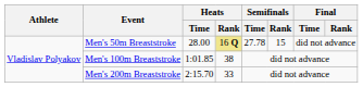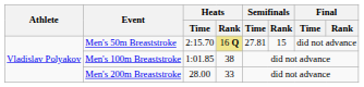 <table class=wikitable style="font-size:90%">
 <tr>
 <th rowspan="2">Athlete</th>
 <th rowspan="2">Event</th>
 <th colspan="2">Heats</th>
 <th colspan="2">Semifinals</th>
 <th colspan="2">Final</th>
 </tr>
 <tr>
 <th>Time</th>
 <th>Rank</th>
 <th>Time</th>
 <th>Rank</th>
 <th>Time</th>
 <th>Rank</th>
 </tr>
 <tr>
 <td rowspan="3"><a href='#'>Vladislav Polyakov</a></td>
 <td><a href='#'>Men's 50m Breaststroke</a></td>
-<td align=center>28.00</td>
+<td align=center>2:15.70</td>
 <td align=center style="background: khaki;">16 <strong>Q</strong></td>
-<td align=center>27.78</td>
+<td align=center>27.81</td>
 <td align=center>15</td>
 <td align=center colspan=2>did not advance</td>
 </tr>
 <tr>
 <td><a href='#'>Men's 100m Breaststroke</a></td>
 <td align=center>1:01.85</td>
 <td align=center>38</td>
 <td align=center colspan=4>did not advance</td>
 </tr>
 <tr>
 <td><a href='#'>Men's 200m Breaststroke</a></td>
-<td align=center>2:15.70</td>
+<td align=center>28.00</td>
 <td align=center>33</td>
 <td align=center colspan=4>did not advance</td>
 </tr>
 </table>
